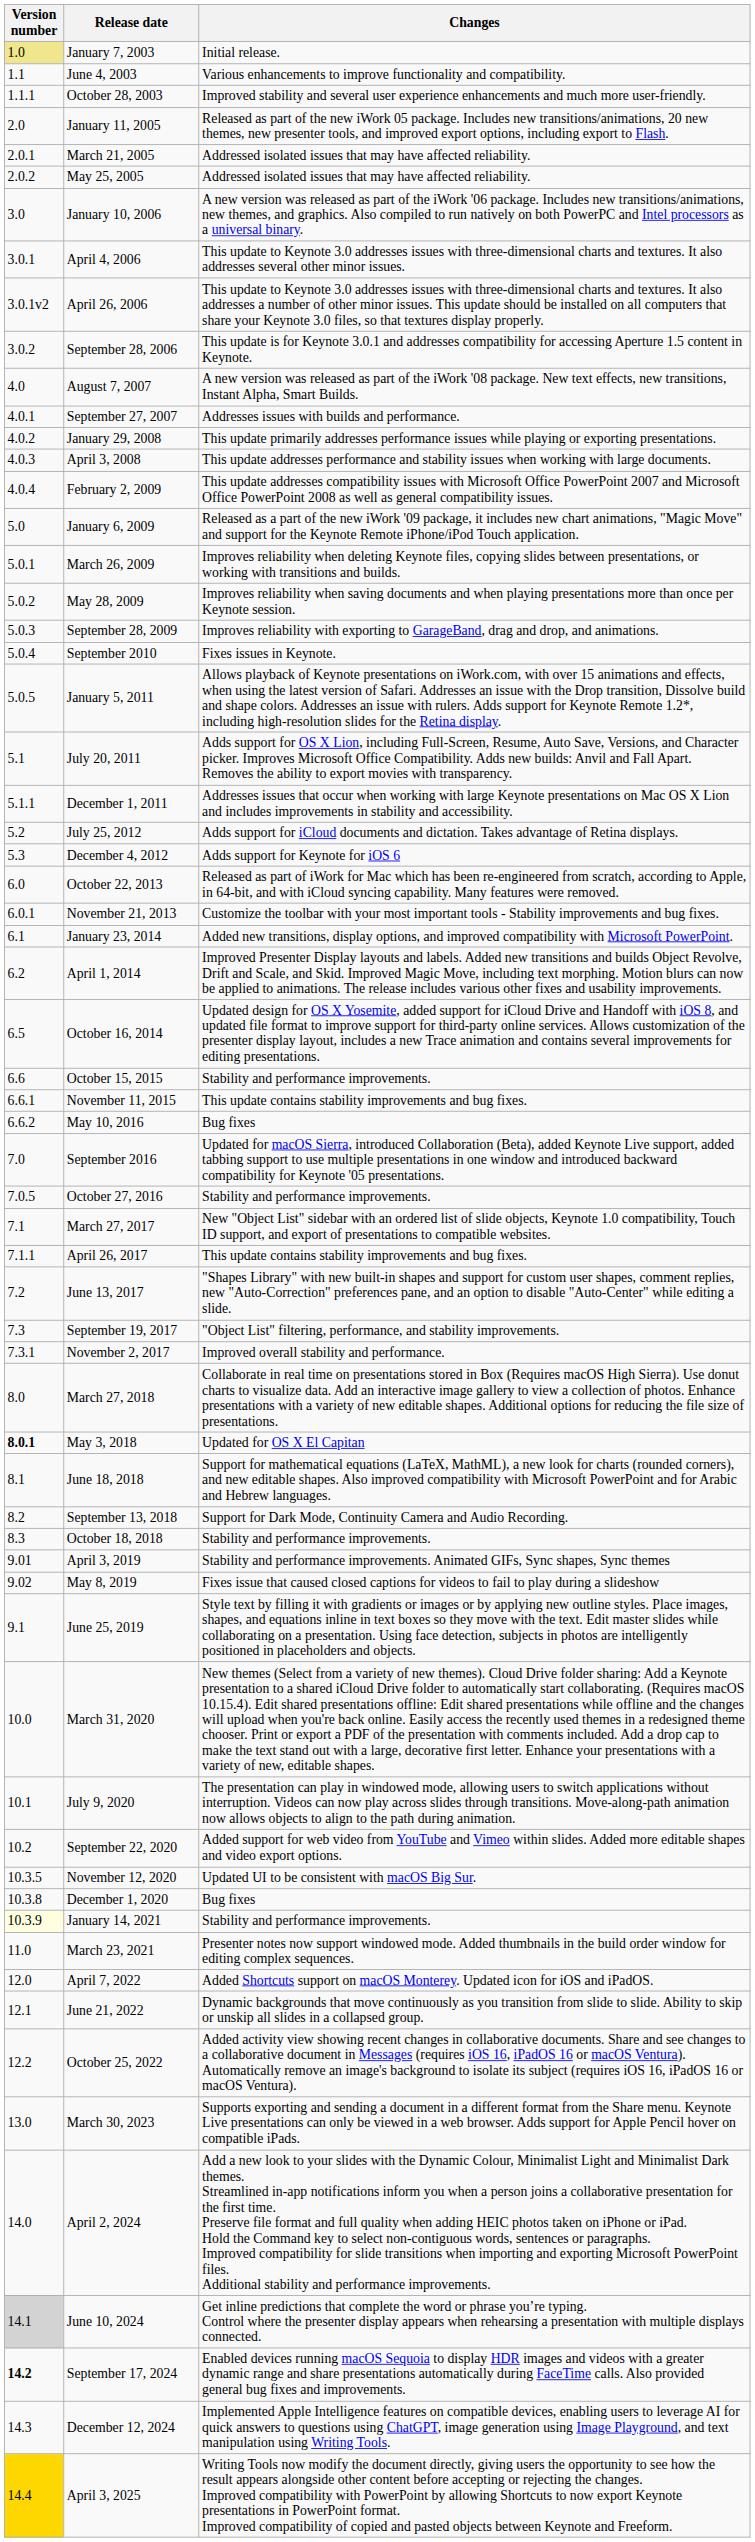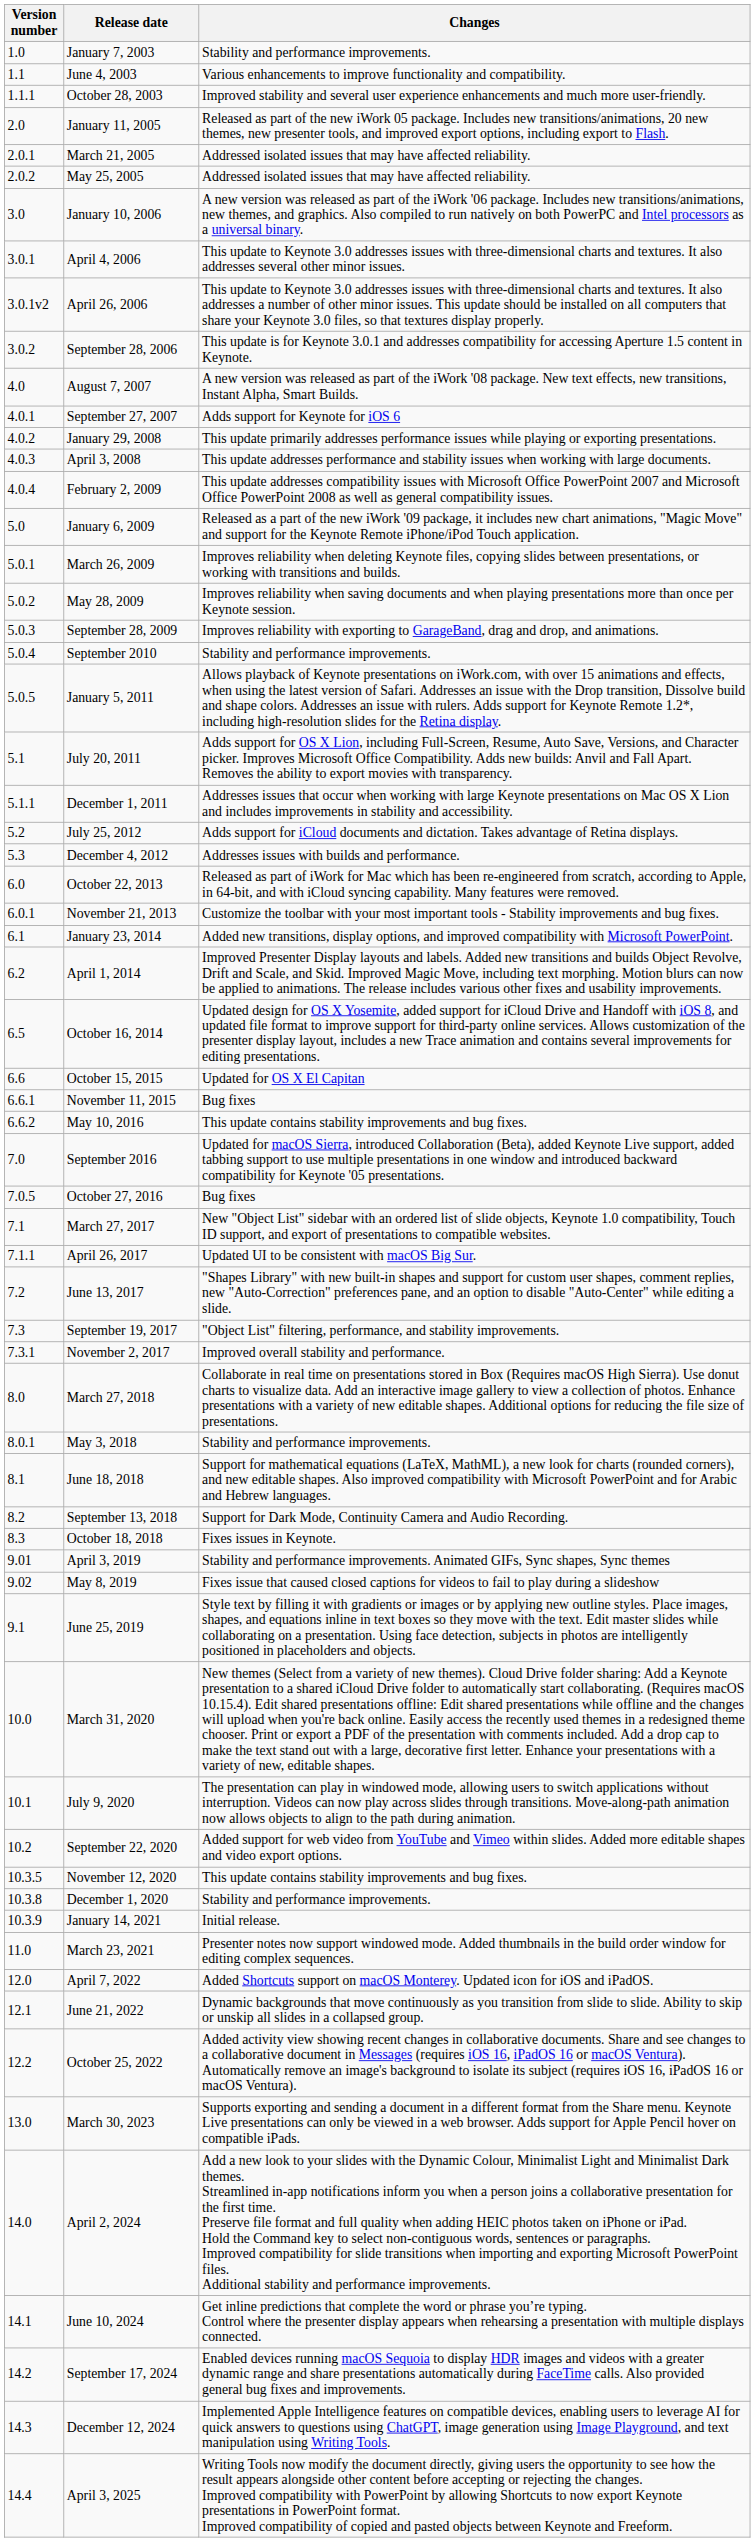 <table class="wikitable" style="text-align: left;">
 <tr>
 <th>Version number</th>
 <th style="width:150px;">Release date</th>
 <th>Changes</th>
 </tr>
 <tr>
-<td style="background: khaki;">1.0</td>
+<td>1.0</td>
 <td>January 7, 2003</td>
-<td>Initial release.</td>
+<td>Stability and performance improvements.</td>
 </tr>
 <tr>
 <td>1.1</td>
 <td>June 4, 2003</td>
 <td>Various enhancements to improve functionality and compatibility.</td>
 </tr>
 <tr>
 <td>1.1.1</td>
 <td>October 28, 2003</td>
 <td>Improved stability and several user experience enhancements and much more user-friendly.</td>
 </tr>
 <tr>
 <td>2.0</td>
 <td>January 11, 2005</td>
 <td>Released as part of the new iWork 05 package. Includes new transitions/animations, 20 new themes, new presenter tools, and improved export options, including export to <a href='#'>Flash</a>.</td>
 </tr>
 <tr>
 <td>2.0.1</td>
 <td>March 21, 2005</td>
 <td>Addressed isolated issues that may have affected reliability.</td>
 </tr>
 <tr>
 <td>2.0.2</td>
 <td>May 25, 2005</td>
 <td>Addressed isolated issues that may have affected reliability.</td>
 </tr>
 <tr>
 <td>3.0</td>
 <td>January 10, 2006</td>
 <td>A new version was released as part of the iWork '06 package. Includes new transitions/animations, new themes, and graphics. Also compiled to run natively on both PowerPC and <a href='#'>Intel processors</a> as a <a href='#'>universal binary</a>.</td>
 </tr>
 <tr>
 <td>3.0.1</td>
 <td>April 4, 2006</td>
 <td>This update to Keynote 3.0 addresses issues with three-dimensional charts and textures. It also addresses several other minor issues.</td>
 </tr>
 <tr>
 <td>3.0.1v2</td>
 <td>April 26, 2006</td>
 <td>This update to Keynote 3.0 addresses issues with three-dimensional charts and textures. It also addresses a number of other minor issues. This update should be installed on all computers that share your Keynote 3.0 files, so that textures display properly.</td>
 </tr>
 <tr>
 <td>3.0.2</td>
 <td>September 28, 2006</td>
 <td>This update is for Keynote 3.0.1 and addresses compatibility for accessing Aperture 1.5 content in Keynote.</td>
 </tr>
 <tr>
 <td>4.0</td>
 <td>August 7, 2007</td>
 <td>A new version was released as part of the iWork '08 package. New text effects, new transitions, Instant Alpha, Smart Builds.</td>
 </tr>
 <tr>
 <td>4.0.1</td>
 <td>September 27, 2007</td>
-<td>Addresses issues with builds and performance.</td>
+<td>Adds support for Keynote for <a href='#'>iOS 6</a></td>
 </tr>
 <tr>
 <td>4.0.2</td>
 <td>January 29, 2008</td>
 <td>This update primarily addresses performance issues while playing or exporting presentations.</td>
 </tr>
 <tr>
 <td>4.0.3</td>
 <td>April 3, 2008</td>
 <td>This update addresses performance and stability issues when working with large documents.</td>
 </tr>
 <tr>
 <td>4.0.4</td>
 <td>February 2, 2009</td>
 <td>This update addresses compatibility issues with Microsoft Office PowerPoint 2007 and Microsoft Office PowerPoint 2008 as well as general compatibility issues.</td>
 </tr>
 <tr>
 <td>5.0</td>
 <td>January 6, 2009</td>
 <td>Released as a part of the new iWork '09 package, it includes new chart animations, "Magic Move" and support for the Keynote Remote iPhone/iPod Touch application.</td>
 </tr>
 <tr>
 <td>5.0.1</td>
 <td>March 26, 2009</td>
 <td>Improves reliability when deleting Keynote files, copying slides between presentations, or working with transitions and builds.</td>
 </tr>
 <tr>
 <td>5.0.2</td>
 <td>May 28, 2009</td>
 <td>Improves reliability when saving documents and when playing presentations more than once per Keynote session.</td>
 </tr>
 <tr>
 <td>5.0.3</td>
 <td>September 28, 2009</td>
 <td>Improves reliability with exporting to <a href='#'>GarageBand</a>, drag and drop, and animations.</td>
 </tr>
 <tr>
 <td>5.0.4</td>
 <td>September 2010</td>
-<td>Fixes issues in Keynote.</td>
+<td>Stability and performance improvements.</td>
 </tr>
 <tr>
 <td>5.0.5</td>
 <td>January 5, 2011</td>
 <td>Allows playback of Keynote presentations on iWork.com, with over 15 animations and effects, when using the latest version of Safari. Addresses an issue with the Drop transition, Dissolve build and shape colors. Addresses an issue with rulers. Adds support for Keynote Remote 1.2*, including high-resolution slides for the <a href='#'>Retina display</a>.</td>
 </tr>
 <tr>
 <td>5.1</td>
 <td>July 20, 2011</td>
 <td>Adds support for <a href='#'>OS X Lion</a>, including Full-Screen, Resume, Auto Save, Versions, and Character picker. Improves Microsoft Office Compatibility. Adds new builds: Anvil and Fall Apart. <br>Removes the ability to export movies with transparency.</td>
 </tr>
 <tr>
 <td>5.1.1</td>
 <td>December 1, 2011</td>
 <td>Addresses issues that occur when working with large Keynote presentations on Mac OS X Lion and includes improvements in stability and accessibility.</td>
 </tr>
 <tr>
 <td>5.2</td>
 <td>July 25, 2012</td>
 <td>Adds support for <a href='#'>iCloud</a> documents and dictation. Takes advantage of Retina displays.</td>
 </tr>
 <tr>
 <td>5.3</td>
 <td>December 4, 2012</td>
-<td>Adds support for Keynote for <a href='#'>iOS 6</a></td>
+<td>Addresses issues with builds and performance.</td>
 </tr>
 <tr>
 <td>6.0</td>
 <td>October 22, 2013</td>
 <td>Released as part of iWork for Mac which has been re-engineered from scratch, according to Apple, in 64-bit, and with iCloud syncing capability. Many features were removed.</td>
 </tr>
 <tr>
 <td>6.0.1</td>
 <td>November 21, 2013</td>
 <td>Customize the toolbar with your most important tools - Stability improvements and bug fixes.</td>
 </tr>
 <tr>
 <td>6.1</td>
 <td>January 23, 2014</td>
 <td>Added new transitions, display options, and improved compatibility with <a href='#'>Microsoft PowerPoint</a>.</td>
 </tr>
 <tr>
 <td>6.2</td>
 <td>April 1, 2014</td>
 <td>Improved Presenter Display layouts and labels. Added new transitions and builds Object Revolve, Drift and Scale, and Skid. Improved Magic Move, including text morphing. Motion blurs can now be applied to animations. The release includes various other fixes and usability improvements.</td>
 </tr>
 <tr>
 <td>6.5</td>
 <td>October 16, 2014</td>
 <td>Updated design for <a href='#'>OS X Yosemite</a>, added support for iCloud Drive and Handoff with <a href='#'>iOS 8</a>, and updated file format to improve support for third-party online services. Allows customization of the presenter display layout, includes a new Trace animation and contains several improvements for editing presentations.</td>
 </tr>
 <tr>
 <td>6.6</td>
 <td>October 15, 2015</td>
-<td>Stability and performance improvements.</td>
+<td>Updated for <a href='#'>OS X El Capitan</a></td>
 </tr>
 <tr>
 <td>6.6.1</td>
 <td>November 11, 2015</td>
-<td>This update contains stability improvements and bug fixes.</td>
+<td>Bug fixes</td>
 </tr>
 <tr>
 <td>6.6.2</td>
 <td>May 10, 2016</td>
-<td>Bug fixes</td>
+<td>This update contains stability improvements and bug fixes.</td>
 </tr>
 <tr>
 <td>7.0</td>
 <td>September 2016</td>
 <td>Updated for <a href='#'>macOS Sierra</a>, introduced Collaboration (Beta), added Keynote Live support, added tabbing support to use multiple presentations in one window and introduced backward compatibility for Keynote '05 presentations.</td>
 </tr>
 <tr>
 <td>7.0.5</td>
 <td>October 27, 2016</td>
-<td>Stability and performance improvements.</td>
+<td>Bug fixes</td>
 </tr>
 <tr>
 <td>7.1</td>
 <td>March 27, 2017</td>
 <td>New "Object List" sidebar with an ordered list of slide objects, Keynote 1.0 compatibility, Touch ID support, and export of presentations to compatible websites.</td>
 </tr>
 <tr>
 <td>7.1.1</td>
 <td>April 26, 2017</td>
-<td>This update contains stability improvements and bug fixes.</td>
+<td>Updated UI to be consistent with <a href='#'>macOS Big Sur</a>.</td>
 </tr>
 <tr>
 <td>7.2</td>
 <td>June 13, 2017</td>
 <td>"Shapes Library" with new built-in shapes and support for custom user shapes, comment replies, new "Auto-Correction" preferences pane, and an option to disable "Auto-Center" while editing a slide.</td>
 </tr>
 <tr>
 <td>7.3</td>
 <td>September 19, 2017</td>
 <td>"Object List" filtering, performance, and stability improvements.</td>
 </tr>
 <tr>
 <td>7.3.1</td>
 <td>November 2, 2017</td>
 <td>Improved overall stability and performance.</td>
 </tr>
 <tr>
 <td>8.0</td>
 <td>March 27, 2018</td>
 <td>Collaborate in real time on presentations stored in Box (Requires macOS High Sierra). Use donut charts to visualize data. Add an interactive image gallery to view a collection of photos. Enhance presentations with a variety of new editable shapes. Additional options for reducing the file size of presentations.</td>
 </tr>
 <tr>
-<td><strong>8.0.1</strong></td>
+<td>8.0.1</td>
 <td>May 3, 2018</td>
-<td>Updated for <a href='#'>OS X El Capitan</a></td>
+<td>Stability and performance improvements.</td>
 </tr>
 <tr>
 <td>8.1</td>
 <td>June 18, 2018</td>
 <td>Support for mathematical equations (LaTeX, MathML), a new look for charts (rounded corners), and new editable shapes. Also improved compatibility with Microsoft PowerPoint and for Arabic and Hebrew languages.</td>
 </tr>
 <tr>
 <td>8.2</td>
 <td>September 13, 2018</td>
 <td>Support for Dark Mode, Continuity Camera and Audio Recording.</td>
 </tr>
 <tr>
 <td>8.3</td>
 <td>October 18, 2018</td>
-<td>Stability and performance improvements.</td>
+<td>Fixes issues in Keynote.</td>
 </tr>
 <tr>
 <td>9.01</td>
 <td>April 3, 2019</td>
 <td>Stability and performance improvements. Animated GIFs, Sync shapes, Sync themes</td>
 </tr>
 <tr>
 <td>9.02</td>
 <td>May 8, 2019</td>
 <td>Fixes issue that caused closed captions for videos to fail to play during a slideshow</td>
 </tr>
 <tr>
 <td>9.1</td>
 <td>June 25, 2019</td>
 <td>Style text by filling it with gradients or images or by applying new outline styles. Place images, shapes, and equations inline in text boxes so they move with the text. Edit master slides while collaborating on a presentation. Using face detection, subjects in photos are intelligently positioned in placeholders and objects.</td>
 </tr>
 <tr>
 <td>10.0</td>
 <td>March 31, 2020</td>
 <td>New themes (Select from a variety of new themes). Cloud Drive folder sharing: Add a Keynote presentation to a shared iCloud Drive folder to automatically start collaborating. (Requires macOS 10.15.4). Edit shared presentations offline: Edit shared presentations while offline and the changes will upload when you're back online. Easily access the recently used themes in a redesigned theme chooser. Print or export a PDF of the presentation with comments included. Add a drop cap to make the text stand out with a large, decorative first letter. Enhance your presentations with a variety of new, editable shapes.</td>
 </tr>
 <tr>
 <td>10.1</td>
 <td>July 9, 2020</td>
 <td>The presentation can play in windowed mode, allowing users to switch applications without interruption. Videos can now play across slides through transitions. Move-along-path animation now allows objects to align to the path during animation.</td>
 </tr>
 <tr>
 <td>10.2</td>
 <td>September 22, 2020</td>
 <td>Added support for web video from <a href='#'>YouTube</a> and <a href='#'>Vimeo</a> within slides. Added more editable shapes and video export options.</td>
 </tr>
 <tr>
 <td>10.3.5</td>
 <td>November 12, 2020</td>
-<td>Updated UI to be consistent with <a href='#'>macOS Big Sur</a>.</td>
+<td>This update contains stability improvements and bug fixes.</td>
 </tr>
 <tr>
 <td>10.3.8</td>
 <td>December 1, 2020</td>
-<td>Bug fixes</td>
+<td>Stability and performance improvements.</td>
 </tr>
 <tr>
-<td style="background: lightyellow;">10.3.9</td>
+<td>10.3.9</td>
 <td>January 14, 2021</td>
-<td>Stability and performance improvements.</td>
+<td>Initial release.</td>
 </tr>
 <tr>
 <td>11.0</td>
 <td>March 23, 2021</td>
 <td>Presenter notes now support windowed mode. Added thumbnails in the build order window for editing complex sequences.</td>
 </tr>
 <tr>
 <td>12.0</td>
 <td>April 7, 2022</td>
 <td>Added <a href='#'>Shortcuts</a> support on <a href='#'>macOS Monterey</a>. Updated icon for iOS and iPadOS.</td>
 </tr>
 <tr>
 <td>12.1</td>
 <td>June 21, 2022</td>
 <td>Dynamic backgrounds that move continuously as you transition from slide to slide. Ability to skip or unskip all slides in a collapsed group.</td>
 </tr>
 <tr>
 <td>12.2</td>
 <td>October 25, 2022</td>
 <td>Added activity view showing recent changes in collaborative documents. Share and see changes to a collaborative document in <a href='#'>Messages</a> (requires <a href='#'>iOS 16</a>, <a href='#'>iPadOS 16</a> or <a href='#'>macOS Ventura</a>). Automatically remove an image's background to isolate its subject (requires iOS 16, iPadOS 16 or macOS Ventura).</td>
 </tr>
 <tr>
 <td>13.0</td>
 <td>March 30, 2023</td>
 <td>Supports exporting and sending a document in a different format from the Share menu. Keynote Live presentations can only be viewed in a web browser. Adds support for Apple Pencil hover on compatible iPads.</td>
 </tr>
 <tr>
 <td>14.0</td>
 <td>April 2, 2024</td>
 <td>Add a new look to your slides with the Dynamic Colour, Minimalist Light and Minimalist Dark themes.<br>Streamlined in-app notifications inform you when a person joins a collaborative presentation for the first time.<br>Preserve file format and full quality when adding HEIC photos taken on iPhone or iPad.<br>Hold the Command key to select non-contiguous words, sentences or paragraphs.<br>Improved compatibility for slide transitions when importing and exporting Microsoft PowerPoint files.<br>Additional stability and performance improvements.</td>
 </tr>
 <tr>
-<td style="background: lightgrey;">14.1</td>
+<td>14.1</td>
 <td>June 10, 2024</td>
 <td>Get inline predictions that complete the word or phrase you’re typing.<br>Control where the presenter display appears when rehearsing a presentation with multiple displays connected.</td>
 </tr>
 <tr>
-<td><strong>14.2</strong></td>
+<td>14.2</td>
 <td>September 17, 2024</td>
 <td>Enabled devices running <a href='#'>macOS Sequoia</a> to display <a href='#'>HDR</a> images and videos with a greater dynamic range and share presentations automatically during <a href='#'>FaceTime</a> calls. Also provided general bug fixes and improvements.</td>
 </tr>
 <tr>
 <td>14.3</td>
 <td>December 12, 2024</td>
 <td>Implemented Apple Intelligence features on compatible devices, enabling users to leverage AI for quick answers to questions using <a href='#'>ChatGPT</a>, image generation using <a href='#'>Image Playground</a>, and text manipulation using <a href='#'>Writing Tools</a>.</td>
 </tr>
 <tr>
-<td style="background: gold;">14.4</td>
+<td>14.4</td>
 <td>April 3, 2025</td>
 <td>Writing Tools now modify the document directly, giving users the opportunity to see how the result appears alongside other content before accepting or rejecting the changes.<br>Improved compatibility with PowerPoint by allowing Shortcuts to now export Keynote presentations in PowerPoint format.<br>Improved compatibility of copied and pasted objects between Keynote and Freeform.</td>
 </tr>
 </table>
